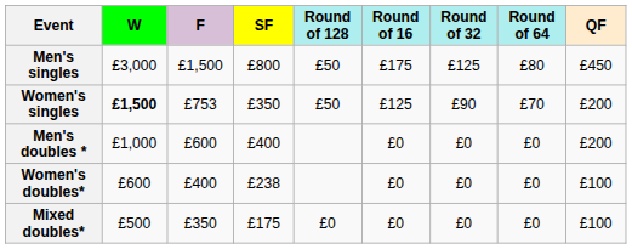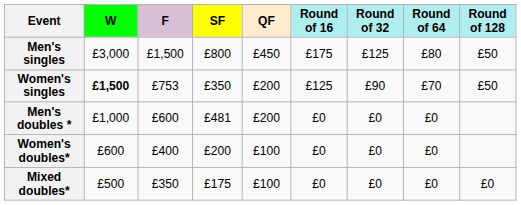 <table class=wikitable style=font-size:90%;text-align:center>
 <tr>
 <th style="width:130px;">Event</th>
 <th style="width:80px; background:lime;">W</th>
 <th style="width:85px; background:thistle;">F</th>
 <th style="width:85px; background:#ff0;">SF</th>
-<th style="width:85px; background:#afeeee;">Round of 128</th>
+<th style="width:85px; background:#ffebcd;">QF</th>
 <th style="width:85px; background:#afeeee;">Round of 16</th>
 <th style="width:85px; background:#afeeee;">Round of 32</th>
 <th style="width:85px; background:#afeeee;">Round of 64</th>
-<th style="width:85px; background:#ffebcd;">QF</th>
+<th style="width:85px; background:#afeeee;">Round of 128</th>
 </tr>
 <tr>
 <th>Men's singles</th>
 <td>£3,000</td>
 <td>£1,500</td>
 <td>£800</td>
-<td>£50</td>
+<td>£450</td>
 <td>£175</td>
 <td>£125</td>
 <td>£80</td>
-<td>£450</td>
+<td>£50</td>
 </tr>
 <tr>
 <th>Women's singles</th>
 <td><strong>£1,500</strong></td>
 <td>£753</td>
 <td>£350</td>
-<td>£50</td>
+<td>£200</td>
 <td>£125</td>
 <td>£90</td>
 <td>£70</td>
-<td>£200</td>
+<td>£50</td>
 </tr>
 <tr>
 <th>Men's doubles *</th>
 <td>£1,000</td>
 <td>£600</td>
-<td>£400</td>
-<td></td>
+<td>£481</td>
+<td>£200</td>
 <td>£0</td>
 <td>£0</td>
 <td>£0</td>
-<td>£200</td>
+<td></td>
 </tr>
 <tr>
 <th>Women's doubles*</th>
 <td>£600</td>
 <td>£400</td>
-<td>£238</td>
-<td></td>
+<td>£200</td>
+<td>£100</td>
 <td>£0</td>
 <td>£0</td>
 <td>£0</td>
-<td>£100</td>
+<td></td>
 </tr>
 <tr>
 <th>Mixed doubles*</th>
 <td>£500</td>
 <td>£350</td>
 <td>£175</td>
+<td>£100</td>
 <td>£0</td>
 <td>£0</td>
 <td>£0</td>
 <td>£0</td>
-<td>£100</td>
 </tr>
 </table>
